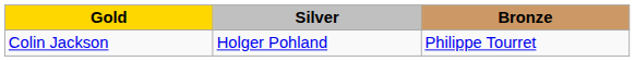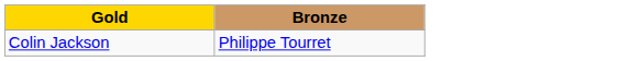 <table class="wikitable" style="text-align:left">
 <tr align="center">
 <td width=200 bgcolor=gold><strong>Gold</strong></td>
-<td width=200 bgcolor=silver><strong>Silver</strong></td>
 <td width=200 bgcolor=CC9966><strong>Bronze</strong></td>
 </tr>
 <tr>
 <td><a href='#'>Colin Jackson</a><br><em></em></td>
-<td><a href='#'>Holger Pohland</a><br><em></em></td>
 <td><a href='#'>Philippe Tourret</a><br><em></em></td>
 </tr>
 </table>
